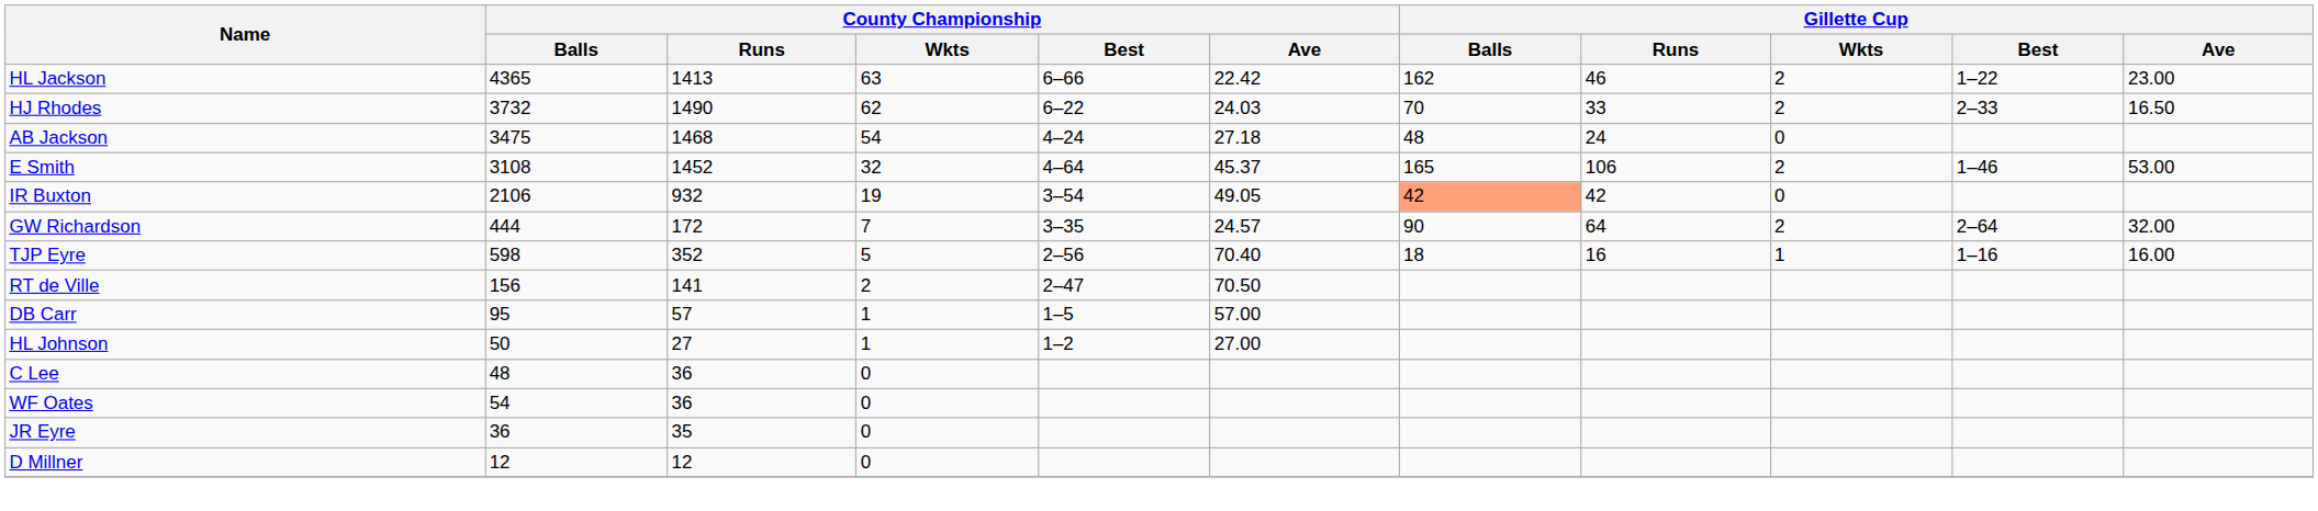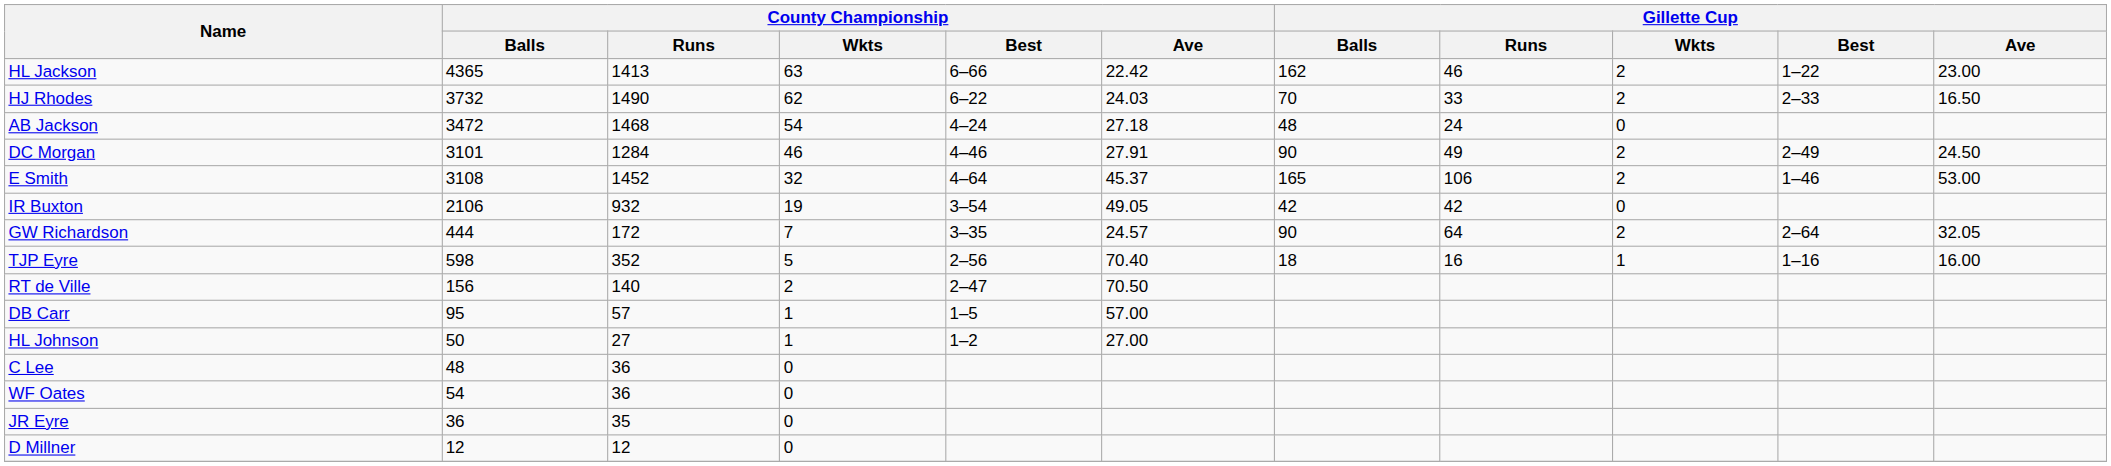 <table class="wikitable" width="100%">
 <tr bgcolor="#efefef">
 <th rowspan=2>Name</th>
 <th colspan=5><a href='#'>County Championship</a></th>
 <th colspan=5><a href='#'>Gillette Cup</a></th>
 </tr>
 <tr>
 <th>Balls</th>
 <th>Runs</th>
 <th>Wkts</th>
 <th>Best</th>
 <th>Ave</th>
 <th>Balls</th>
 <th>Runs</th>
 <th>Wkts</th>
 <th>Best</th>
 <th>Ave</th>
 </tr>
 <tr>
 <td><a href='#'>HL Jackson</a></td>
 <td>4365</td>
 <td>1413</td>
 <td>63</td>
 <td>6–66</td>
 <td>22.42</td>
 <td>162</td>
 <td>46</td>
 <td>2</td>
 <td>1–22</td>
 <td>23.00</td>
 </tr>
 <tr>
 <td><a href='#'>HJ Rhodes</a></td>
 <td>3732</td>
 <td>1490</td>
 <td>62</td>
 <td>6–22</td>
 <td>24.03</td>
 <td>70</td>
 <td>33</td>
 <td>2</td>
 <td>2–33</td>
 <td>16.50</td>
 </tr>
 <tr>
 <td><a href='#'>AB Jackson</a></td>
-<td>3475</td>
+<td>3472</td>
 <td>1468</td>
 <td>54</td>
 <td>4–24</td>
 <td>27.18</td>
 <td>48</td>
 <td>24</td>
 <td>0</td>
 <td></td>
 <td></td>
+</tr>
+<tr>
+<td><a href='#'>DC Morgan</a></td>
+<td>3101</td>
+<td>1284</td>
+<td>46</td>
+<td>4–46</td>
+<td>27.91</td>
+<td>90</td>
+<td>49</td>
+<td>2</td>
+<td>2–49</td>
+<td>24.50</td>
 </tr>
 <tr>
 <td><a href='#'>E Smith</a></td>
 <td>3108</td>
 <td>1452</td>
 <td>32</td>
 <td>4–64</td>
 <td>45.37</td>
 <td>165</td>
 <td>106</td>
 <td>2</td>
 <td>1–46</td>
 <td>53.00</td>
 </tr>
 <tr>
 <td><a href='#'>IR Buxton</a></td>
 <td>2106</td>
 <td>932</td>
 <td>19</td>
 <td>3–54</td>
 <td>49.05</td>
-<td style="background: lightsalmon;">42</td>
+<td>42</td>
 <td>42</td>
 <td>0</td>
 <td></td>
 <td></td>
 </tr>
 <tr>
 <td><a href='#'>GW Richardson</a></td>
 <td>444</td>
 <td>172</td>
 <td>7</td>
 <td>3–35</td>
 <td>24.57</td>
 <td>90</td>
 <td>64</td>
 <td>2</td>
 <td>2–64</td>
-<td>32.00</td>
+<td>32.05</td>
 </tr>
 <tr>
 <td><a href='#'>TJP Eyre</a></td>
 <td>598</td>
 <td>352</td>
 <td>5</td>
 <td>2–56</td>
 <td>70.40</td>
 <td>18</td>
 <td>16</td>
 <td>1</td>
 <td>1–16</td>
 <td>16.00</td>
 </tr>
 <tr>
 <td><a href='#'>RT de Ville</a></td>
 <td>156</td>
-<td>141</td>
+<td>140</td>
 <td>2</td>
 <td>2–47</td>
 <td>70.50</td>
 <td></td>
 <td></td>
 <td></td>
 <td></td>
 <td></td>
 </tr>
 <tr>
 <td><a href='#'>DB Carr</a></td>
 <td>95</td>
 <td>57</td>
 <td>1</td>
 <td>1–5</td>
 <td>57.00</td>
 <td></td>
 <td></td>
 <td></td>
 <td></td>
 <td></td>
 </tr>
 <tr>
 <td><a href='#'>HL Johnson</a></td>
 <td>50</td>
 <td>27</td>
 <td>1</td>
 <td>1–2</td>
 <td>27.00</td>
 <td></td>
 <td></td>
 <td></td>
 <td></td>
 <td></td>
 </tr>
 <tr>
 <td><a href='#'>C Lee</a></td>
 <td>48</td>
 <td>36</td>
 <td>0</td>
 <td></td>
 <td></td>
 <td></td>
 <td></td>
 <td></td>
 <td></td>
 <td></td>
 </tr>
 <tr>
 <td><a href='#'>WF Oates</a></td>
 <td>54</td>
 <td>36</td>
 <td>0</td>
 <td></td>
 <td></td>
 <td></td>
 <td></td>
 <td></td>
 <td></td>
 <td></td>
 </tr>
 <tr>
 <td><a href='#'>JR Eyre</a></td>
 <td>36</td>
 <td>35</td>
 <td>0</td>
 <td></td>
 <td></td>
 <td></td>
 <td></td>
 <td></td>
 <td></td>
 <td></td>
 </tr>
 <tr>
 <td><a href='#'>D Millner</a></td>
 <td>12</td>
 <td>12</td>
 <td>0</td>
 <td></td>
 <td></td>
 <td></td>
 <td></td>
 <td></td>
 <td></td>
 <td></td>
 </tr>
 <tr>
 </tr>
 </table>
